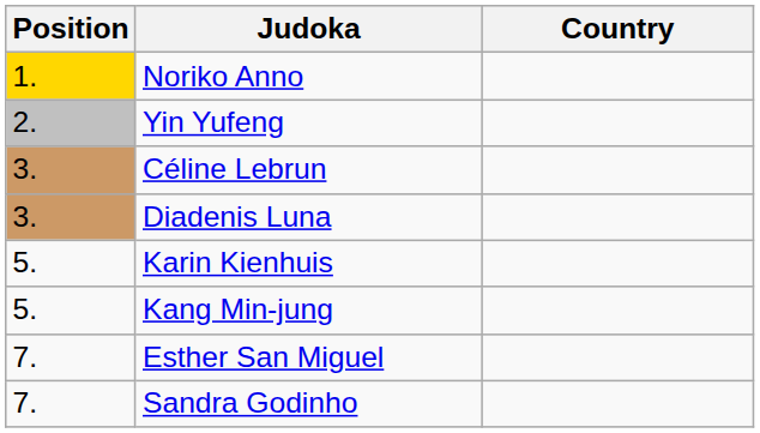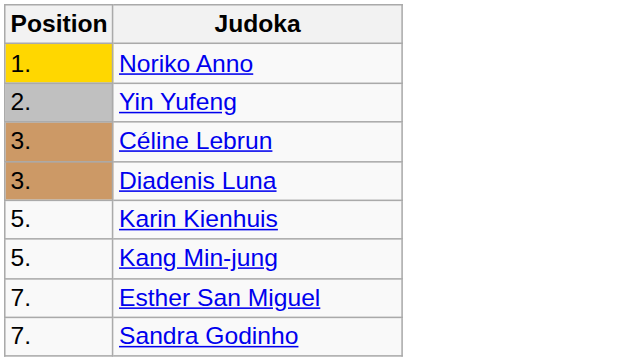 <table class=wikitable>
 <tr>
 <th>Position</th>
 <th width=180>Judoka</th>
-<th width=140>Country</th>
 </tr>
 <tr>
 <td bgcolor=gold>1.</td>
 <td><a href='#'>Noriko Anno</a></td>
-<td></td>
 </tr>
 <tr>
 <td bgcolor=silver>2.</td>
 <td><a href='#'>Yin Yufeng</a></td>
-<td></td>
 </tr>
 <tr>
 <td bgcolor=CC9966>3.</td>
 <td><a href='#'>Céline Lebrun</a></td>
-<td></td>
 </tr>
 <tr>
 <td bgcolor=CC9966>3.</td>
 <td><a href='#'>Diadenis Luna</a></td>
-<td></td>
 </tr>
 <tr>
 <td>5.</td>
 <td><a href='#'>Karin Kienhuis</a></td>
-<td></td>
 </tr>
 <tr>
 <td>5.</td>
 <td><a href='#'>Kang Min-jung</a></td>
-<td></td>
 </tr>
 <tr>
 <td>7.</td>
 <td><a href='#'>Esther San Miguel</a></td>
-<td></td>
 </tr>
 <tr>
 <td>7.</td>
 <td><a href='#'>Sandra Godinho</a></td>
-<td></td>
 </tr>
 </table>
